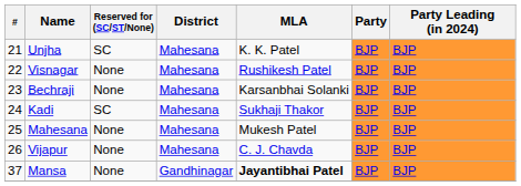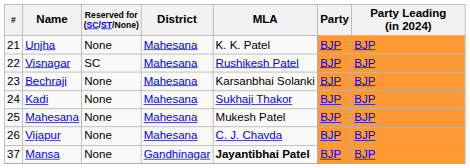 <table class="wikitable sortable">
 <tr>
 <th style="font-size:75%">#</th>
 <th>Name</th>
 <th style="font-size:75%">Reserved for<br>(<a href='#'>SC</a>/<a href='#'>ST</a>/None)</th>
 <th>District</th>
 <th>MLA</th>
 <th>Party</th>
 <th width="150px">Party Leading<br>(in 2024)</th>
 </tr>
 <tr>
 <td>21</td>
 <td><a href='#'>Unjha</a></td>
-<td>SC</td>
+<td>None</td>
 <td><a href='#'>Mahesana</a></td>
 <td>K. K. Patel</td>
 <td bgcolor=#FF9933><a href='#'>BJP</a></td>
 <td bgcolor=#FF9933><a href='#'>BJP</a></td>
 </tr>
 <tr>
 <td>22</td>
 <td><a href='#'>Visnagar</a></td>
-<td>None</td>
+<td>SC</td>
 <td><a href='#'>Mahesana</a></td>
 <td><a href='#'>Rushikesh Patel</a></td>
 <td bgcolor=#FF9933><a href='#'>BJP</a></td>
 <td bgcolor=#FF9933><a href='#'>BJP</a></td>
 </tr>
 <tr>
 <td>23</td>
 <td><a href='#'>Bechraji</a></td>
 <td>None</td>
 <td><a href='#'>Mahesana</a></td>
 <td>Karsanbhai Solanki</td>
 <td bgcolor=#FF9933><a href='#'>BJP</a></td>
 <td bgcolor=#FF9933><a href='#'>BJP</a></td>
 </tr>
 <tr>
 <td>24</td>
 <td><a href='#'>Kadi</a></td>
-<td>SC</td>
+<td>None</td>
 <td><a href='#'>Mahesana</a></td>
 <td><a href='#'>Sukhaji Thakor</a></td>
 <td bgcolor=#FF9933><a href='#'>BJP</a></td>
 <td bgcolor=#FF9933><a href='#'>BJP</a></td>
 </tr>
 <tr>
 <td>25</td>
 <td><a href='#'>Mahesana</a></td>
 <td>None</td>
 <td><a href='#'>Mahesana</a></td>
 <td>Mukesh Patel</td>
 <td bgcolor=#FF9933><a href='#'>BJP</a></td>
 <td bgcolor=#FF9933><a href='#'>BJP</a></td>
 </tr>
 <tr>
 <td>26</td>
 <td><a href='#'>Vijapur</a></td>
 <td>None</td>
 <td><a href='#'>Mahesana</a></td>
 <td><a href='#'>C. J. Chavda</a></td>
 <td bgcolor=#FF9933><a href='#'>BJP</a></td>
 <td bgcolor=#FF9933><a href='#'>BJP</a></td>
 </tr>
 <tr>
 <td>37</td>
 <td><a href='#'>Mansa</a></td>
 <td>None</td>
 <td><a href='#'>Gandhinagar</a></td>
 <td><strong>Jayantibhai Patel</strong></td>
 <td bgcolor=#FF9933><a href='#'>BJP</a></td>
 <td bgcolor=#FF9933><a href='#'>BJP</a></td>
 </tr>
 <tr>
 </tr>
 </table>
